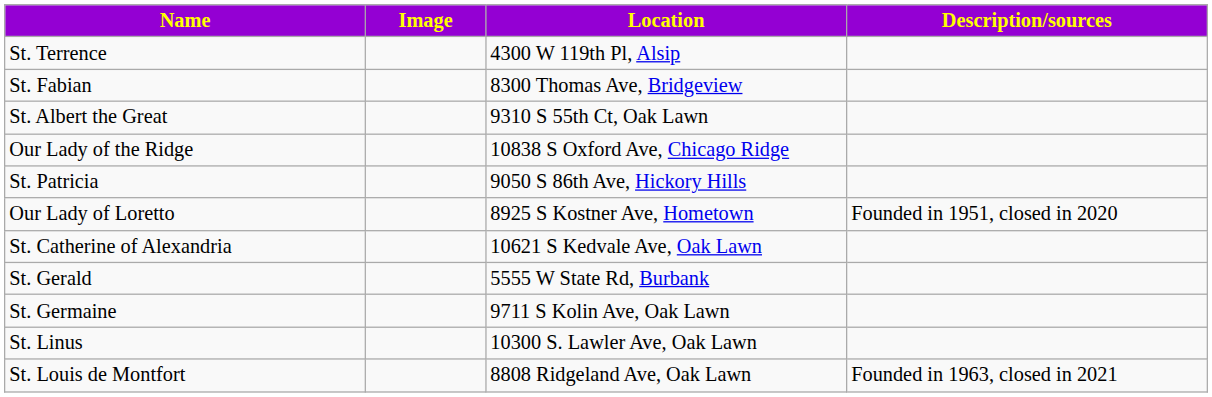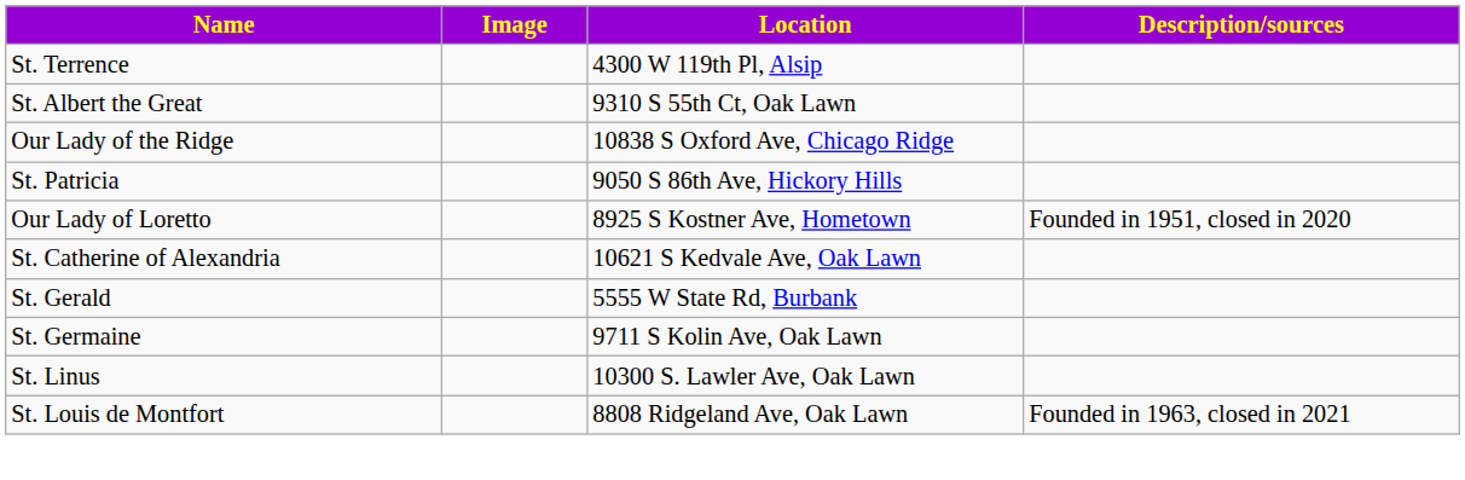 <table class="wikitable sortable" style="width:75%">
 <tr>
 <th style="background:darkviolet; color:yellow;" width="30%"><strong>Name</strong></th>
 <th style="background:darkviolet; color:yellow;" width="10%"><strong>Image</strong></th>
 <th style="background:darkviolet; color:yellow;" width="30%"><strong>Location</strong></th>
 <th style="background:darkviolet; color:yellow;" width="30%"><strong>Description/sources</strong></th>
 </tr>
 <tr>
 <td>St. Terrence</td>
 <td></td>
 <td>4300 W 119th Pl, <a href='#'>Alsip</a></td>
-<td></td>
-</tr>
-<tr>
-<td>St. Fabian</td>
-<td></td>
-<td>8300 Thomas Ave, <a href='#'>Bridgeview</a></td>
 <td></td>
 </tr>
 <tr>
 <td>St. Albert the Great</td>
 <td></td>
 <td>9310 S 55th Ct, Oak Lawn</td>
 <td></td>
 </tr>
 <tr>
 <td>Our Lady of the Ridge</td>
 <td></td>
 <td>10838 S Oxford Ave, <a href='#'>Chicago Ridge</a></td>
 <td></td>
 </tr>
 <tr>
 <td>St. Patricia</td>
 <td></td>
 <td>9050 S 86th Ave, <a href='#'>Hickory Hills</a></td>
 <td></td>
 </tr>
 <tr>
 <td>Our Lady of Loretto</td>
 <td></td>
 <td>8925 S Kostner Ave, <a href='#'>Hometown</a></td>
 <td>Founded in 1951, closed in 2020</td>
 </tr>
 <tr>
 <td>St. Catherine of Alexandria</td>
 <td></td>
 <td>10621 S Kedvale Ave, <a href='#'>Oak Lawn</a></td>
 <td></td>
 </tr>
 <tr>
 <td>St. Gerald</td>
 <td></td>
 <td>5555 W State Rd, <a href='#'>Burbank</a></td>
 <td></td>
 </tr>
 <tr>
 <td>St. Germaine</td>
 <td></td>
 <td>9711 S Kolin Ave, Oak Lawn</td>
 <td></td>
 </tr>
 <tr>
 <td>St. Linus</td>
 <td></td>
 <td>10300 S. Lawler Ave, Oak Lawn</td>
 <td></td>
 </tr>
 <tr>
 <td>St. Louis de Montfort</td>
 <td></td>
 <td>8808 Ridgeland Ave, Oak Lawn</td>
 <td>Founded in 1963, closed in 2021</td>
 </tr>
 </table>
